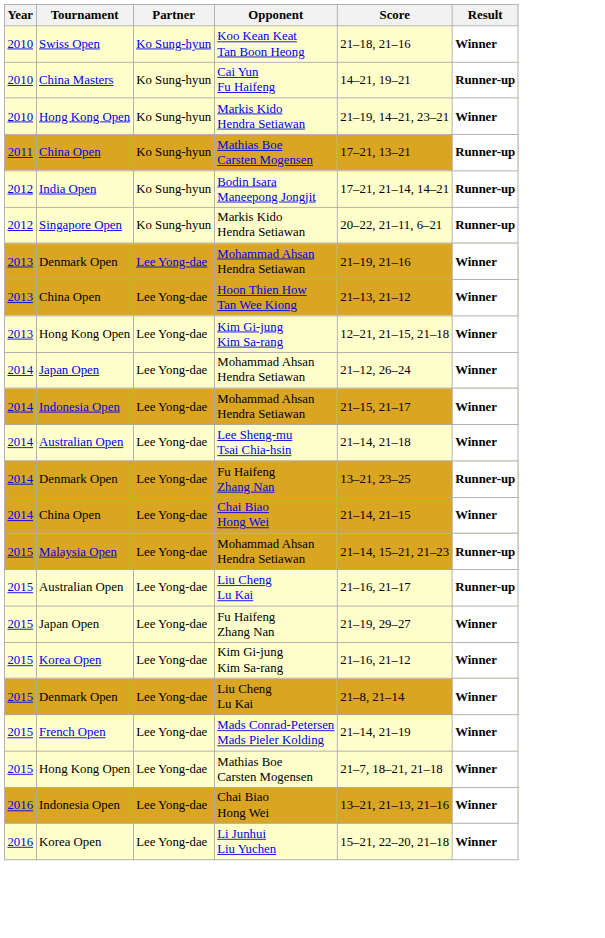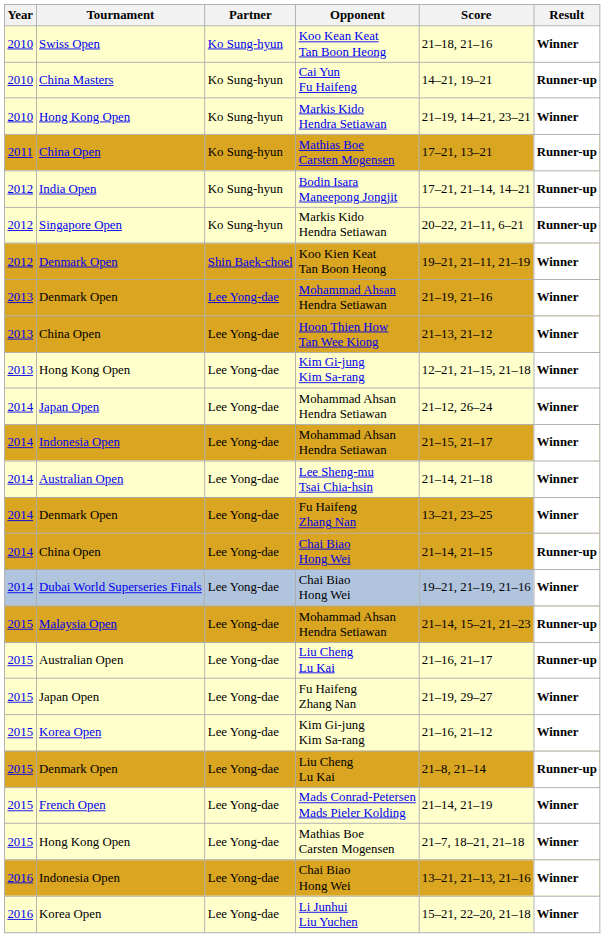 <table class="sortable wikitable" style="font-size: 90%;">
 <tr>
 <th>Year</th>
 <th>Tournament</th>
 <th>Partner</th>
 <th>Opponent</th>
 <th>Score</th>
 <th>Result</th>
 </tr>
 <tr style="background:#FFFFCC">
 <td align="center"><a href='#'>2010</a></td>
 <td align="left"><a href='#'>Swiss Open</a></td>
 <td align="left"> <a href='#'>Ko Sung-hyun</a></td>
 <td align="left"> <a href='#'>Koo Kean Keat</a> <br>  <a href='#'>Tan Boon Heong</a></td>
 <td align="left">21–18, 21–16</td>
 <td style="text-align:left; background:white"> <strong>Winner</strong></td>
 </tr>
 <tr style="background:#FFFFCC">
 <td align="center"><a href='#'>2010</a></td>
 <td align="left"><a href='#'>China Masters</a></td>
 <td align="left"> Ko Sung-hyun</td>
 <td align="left"> <a href='#'>Cai Yun</a> <br>  <a href='#'>Fu Haifeng</a></td>
 <td align="left">14–21, 19–21</td>
 <td style="text-align:left; background:white"> <strong>Runner-up</strong></td>
 </tr>
 <tr style="background:#FFFFCC">
 <td align="center"><a href='#'>2010</a></td>
 <td align="left"><a href='#'>Hong Kong Open</a></td>
 <td align="left"> Ko Sung-hyun</td>
 <td align="left"> <a href='#'>Markis Kido</a> <br>  <a href='#'>Hendra Setiawan</a></td>
 <td align="left">21–19, 14–21, 23–21</td>
 <td style="text-align:left; background:white"> <strong>Winner</strong></td>
 </tr>
 <tr style="background:#DAA520">
 <td align="center"><a href='#'>2011</a></td>
 <td align="left"><a href='#'>China Open</a></td>
 <td align="left"> Ko Sung-hyun</td>
 <td align="left"> <a href='#'>Mathias Boe</a> <br>  <a href='#'>Carsten Mogensen</a></td>
 <td align="left">17–21, 13–21</td>
 <td style="text-align:left; background:white"> <strong>Runner-up</strong></td>
 </tr>
 <tr style="background:#FFFFCC">
 <td align="center"><a href='#'>2012</a></td>
 <td align="left"><a href='#'>India Open</a></td>
 <td align="left"> Ko Sung-hyun</td>
 <td align="left"> <a href='#'>Bodin Isara</a> <br>  <a href='#'>Maneepong Jongjit</a></td>
 <td align="left">17–21, 21–14, 14–21</td>
 <td style="text-align:left; background:white"> <strong>Runner-up</strong></td>
 </tr>
 <tr style="background:#FFFFCC">
 <td align="center"><a href='#'>2012</a></td>
 <td align="left"><a href='#'>Singapore Open</a></td>
 <td align="left"> Ko Sung-hyun</td>
 <td align="left"> Markis Kido <br>  Hendra Setiawan</td>
 <td align="left">20–22, 21–11, 6–21</td>
 <td style="text-align:left; background:white"> <strong>Runner-up</strong></td>
 </tr>
 <tr style="background:#DAA520">
+<td align="center"><a href='#'>2012</a></td>
+<td align="left"><a href='#'>Denmark Open</a></td>
+<td align="left"> <a href='#'>Shin Baek-choel</a></td>
+<td align="left"> Koo Kien Keat <br>  Tan Boon Heong</td>
+<td align="left">19–21, 21–11, 21–19</td>
+<td style="text-align:left; background:white"> <strong>Winner</strong></td>
+</tr>
+<tr style="background:#DAA520">
 <td align="center"><a href='#'>2013</a></td>
 <td align="left">Denmark Open</td>
 <td align="left"> <a href='#'>Lee Yong-dae</a></td>
 <td align="left"> <a href='#'>Mohammad Ahsan</a> <br>  Hendra Setiawan</td>
 <td align="left">21–19, 21–16</td>
 <td style="text-align:left; background:white"> <strong>Winner</strong></td>
 </tr>
 <tr style="background:#DAA520">
 <td align="center"><a href='#'>2013</a></td>
 <td align="left">China Open</td>
 <td align="left"> Lee Yong-dae</td>
 <td align="left"> <a href='#'>Hoon Thien How</a> <br>  <a href='#'>Tan Wee Kiong</a></td>
 <td align="left">21–13, 21–12</td>
 <td style="text-align:left; background:white"> <strong>Winner</strong></td>
 </tr>
 <tr style="background:#FFFFCC">
 <td align="center"><a href='#'>2013</a></td>
 <td align="left">Hong Kong Open</td>
 <td align="left"> Lee Yong-dae</td>
 <td align="left"> <a href='#'>Kim Gi-jung</a> <br>  <a href='#'>Kim Sa-rang</a></td>
 <td align="left">12–21, 21–15, 21–18</td>
 <td style="text-align:left; background:white"> <strong>Winner</strong></td>
 </tr>
 <tr style="background:#FFFFCC">
 <td align="center"><a href='#'>2014</a></td>
 <td align="left"><a href='#'>Japan Open</a></td>
 <td align="left"> Lee Yong-dae</td>
 <td align="left"> Mohammad Ahsan <br>  Hendra Setiawan</td>
 <td align="left">21–12, 26–24</td>
 <td style="text-align:left; background:white"> <strong>Winner</strong></td>
 </tr>
 <tr style="background:#DAA520">
 <td align="center"><a href='#'>2014</a></td>
 <td align="left"><a href='#'>Indonesia Open</a></td>
 <td align="left"> Lee Yong-dae</td>
 <td align="left"> Mohammad Ahsan <br>  Hendra Setiawan</td>
 <td align="left">21–15, 21–17</td>
 <td style="text-align:left; background:white"> <strong>Winner</strong></td>
 </tr>
 <tr style="background:#FFFFCC">
 <td align="center"><a href='#'>2014</a></td>
 <td align="left"><a href='#'>Australian Open</a></td>
 <td align="left"> Lee Yong-dae</td>
 <td align="left"> <a href='#'>Lee Sheng-mu</a> <br>  <a href='#'>Tsai Chia-hsin</a></td>
 <td align="left">21–14, 21–18</td>
 <td style="text-align:left; background:white"> <strong>Winner</strong></td>
 </tr>
 <tr style="background:#DAA520">
 <td align="center"><a href='#'>2014</a></td>
 <td align="left">Denmark Open</td>
 <td align="left"> Lee Yong-dae</td>
 <td align="left"> Fu Haifeng <br>  <a href='#'>Zhang Nan</a></td>
 <td align="left">13–21, 23–25</td>
-<td style="text-align:left; background:white"> <strong>Runner-up</strong></td>
+<td style="text-align:left; background:white"> <strong>Winner</strong></td>
 </tr>
 <tr style="background:#DAA520">
 <td align="center"><a href='#'>2014</a></td>
 <td align="left">China Open</td>
 <td align="left"> Lee Yong-dae</td>
 <td align="left"> <a href='#'>Chai Biao</a> <br>  <a href='#'>Hong Wei</a></td>
 <td align="left">21–14, 21–15</td>
+<td style="text-align:left; background:white"> <strong>Runner-up</strong></td>
+</tr>
+<tr style="background:#B0C4DE">
+<td align="center"><a href='#'>2014</a></td>
+<td align="left"><a href='#'>Dubai World Superseries Finals</a></td>
+<td align="left"> Lee Yong-dae</td>
+<td align="left"> Chai Biao <br>  Hong Wei</td>
+<td align="left">19–21, 21–19, 21–16</td>
 <td style="text-align:left; background:white"> <strong>Winner</strong></td>
 </tr>
 <tr style="background:#DAA520">
 <td align="center"><a href='#'>2015</a></td>
 <td align="left"><a href='#'>Malaysia Open</a></td>
 <td align="left"> Lee Yong-dae</td>
 <td align="left"> Mohammad Ahsan <br>  Hendra Setiawan</td>
 <td align="left">21–14, 15–21, 21–23</td>
 <td style="text-align:left; background:white"> <strong>Runner-up</strong></td>
 </tr>
 <tr style="background:#FFFFCC">
 <td align="center"><a href='#'>2015</a></td>
 <td align="left">Australian Open</td>
 <td align="left"> Lee Yong-dae</td>
 <td align="left"> <a href='#'>Liu Cheng</a> <br>  <a href='#'>Lu Kai</a></td>
 <td align="left">21–16, 21–17</td>
 <td style="text-align:left; background:white"> <strong>Runner-up</strong></td>
 </tr>
 <tr style="background:#FFFFCC">
 <td align="center"><a href='#'>2015</a></td>
 <td align="left">Japan Open</td>
 <td align="left"> Lee Yong-dae</td>
 <td align="left"> Fu Haifeng <br>  Zhang Nan</td>
 <td align="left">21–19, 29–27</td>
 <td style="text-align:left; background:white"> <strong>Winner</strong></td>
 </tr>
 <tr style="background:#FFFFCC">
 <td align="center"><a href='#'>2015</a></td>
 <td align="left"><a href='#'>Korea Open</a></td>
 <td align="left"> Lee Yong-dae</td>
 <td align="left"> Kim Gi-jung <br>  Kim Sa-rang</td>
 <td align="left">21–16, 21–12</td>
 <td style="text-align:left; background:white"> <strong>Winner</strong></td>
 </tr>
 <tr style="background:#DAA520">
 <td align="center"><a href='#'>2015</a></td>
 <td align="left">Denmark Open</td>
 <td align="left"> Lee Yong-dae</td>
 <td align="left"> Liu Cheng <br>  Lu Kai</td>
 <td align="left">21–8, 21–14</td>
-<td style="text-align:left; background:white"> <strong>Winner</strong></td>
+<td style="text-align:left; background:white"> <strong>Runner-up</strong></td>
 </tr>
 <tr style="background:#FFFFCC">
 <td align="center"><a href='#'>2015</a></td>
 <td align="left"><a href='#'>French Open</a></td>
 <td align="left"> Lee Yong-dae</td>
 <td align="left"> <a href='#'>Mads Conrad-Petersen</a> <br>  <a href='#'>Mads Pieler Kolding</a></td>
 <td align="left">21–14, 21–19</td>
 <td style="text-align:left; background:white"> <strong>Winner</strong></td>
 </tr>
 <tr style="background:#FFFFCC">
 <td align="center"><a href='#'>2015</a></td>
 <td align="left">Hong Kong Open</td>
 <td align="left"> Lee Yong-dae</td>
 <td align="left"> Mathias Boe <br>  Carsten Mogensen</td>
 <td align="left">21–7, 18–21, 21–18</td>
 <td style="text-align:left; background:white"> <strong>Winner</strong></td>
 </tr>
 <tr style="background:#DAA520">
 <td align="center"><a href='#'>2016</a></td>
 <td align="left">Indonesia Open</td>
 <td align="left"> Lee Yong-dae</td>
 <td align="left"> Chai Biao <br>  Hong Wei</td>
 <td align="left">13–21, 21–13, 21–16</td>
 <td style="text-align:left; background:white"> <strong>Winner</strong></td>
 </tr>
 <tr style="background:#FFFFCC">
 <td align="center"><a href='#'>2016</a></td>
 <td align="left">Korea Open</td>
 <td align="left"> Lee Yong-dae</td>
 <td align="left"> <a href='#'>Li Junhui</a> <br>  <a href='#'>Liu Yuchen</a></td>
 <td align="left">15–21, 22–20, 21–18</td>
 <td style="text-align:left; background:white"> <strong>Winner</strong></td>
 </tr>
 </table>
